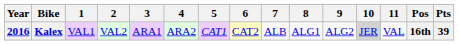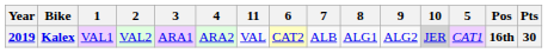 <table class="wikitable" style="text-align:center;">
 <tr>
 <th>Year</th>
 <th>Bike</th>
 <th>1</th>
 <th>2</th>
 <th>3</th>
 <th>4</th>
-<th>5</th>
+<th>11</th>
 <th>6</th>
 <th>7</th>
 <th>8</th>
 <th>9</th>
 <th>10</th>
-<th>11</th>
+<th>5</th>
 <th>Pos</th>
 <th>Pts</th>
 </tr>
 <tr>
-<th><a href='#'>2016</a></th>
+<th><a href='#'>2019</a></th>
 <th><a href='#'>Kalex</a></th>
 <td style="background:#EFCFFF;"><a href='#'>VAL1</a><br></td>
 <td style="background:#DFFFDF;"><a href='#'>VAL2</a><br></td>
 <td style="background:#EFCFFF;"><a href='#'>ARA1</a><br></td>
 <td style="background:#DFFFDF;"><a href='#'>ARA2</a><br></td>
-<td style="background:#EFCFFF;"><em><a href='#'>CAT1</a></em><br></td>
+<td><a href='#'>VAL</a></td>
 <td style="background:#FFFFBF;"><a href='#'>CAT2</a><br></td>
 <td><a href='#'>ALB</a></td>
 <td><a href='#'>ALG1</a></td>
 <td><a href='#'>ALG2</a></td>
 <td style="background: lightgrey;"><a href='#'>JER</a></td>
-<td><a href='#'>VAL</a></td>
+<td style="background:#EFCFFF;"><em><a href='#'>CAT1</a></em><br></td>
 <th>16th</th>
-<th>39</th>
+<th>30</th>
 </tr>
 </table>
